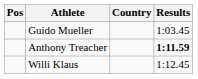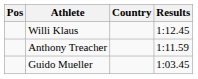 <table class="wikitable">
 <tr>
 <th>Pos</th>
 <th>Athlete</th>
 <th>Country</th>
 <th>Results</th>
 </tr>
 <tr>
 <td align="center"></td>
-<td>Guido Mueller</td>
+<td>Willi Klaus</td>
 <td></td>
-<td>1:03.45</td>
+<td>1:12.45</td>
 </tr>
 <tr>
 <td align="center"></td>
 <td>Anthony Treacher</td>
 <td></td>
-<td><strong>1:11.59</strong></td>
+<td>1:11.59</td>
 </tr>
 <tr>
 <td align="center"></td>
-<td>Willi Klaus</td>
+<td>Guido Mueller</td>
 <td></td>
-<td>1:12.45</td>
+<td>1:03.45</td>
 </tr>
 </table>
